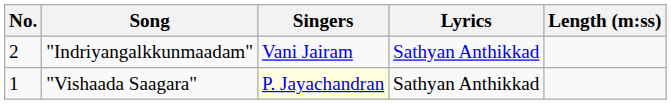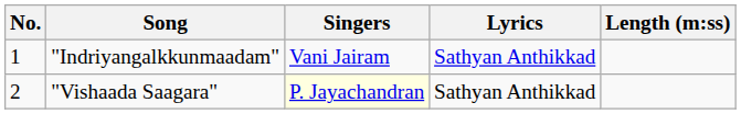 <table class="wikitable" style="font-size:95%;">
 <tr>
 <th>No.</th>
 <th>Song</th>
 <th>Singers</th>
 <th>Lyrics</th>
 <th>Length (m:ss)</th>
 </tr>
 <tr>
-<td>2</td>
+<td>1</td>
 <td>"Indriyangalkkunmaadam"</td>
 <td><a href='#'>Vani Jairam</a></td>
 <td><a href='#'>Sathyan Anthikkad</a></td>
 <td></td>
 </tr>
 <tr>
-<td>1</td>
+<td>2</td>
 <td>"Vishaada Saagara"</td>
 <td style="background: lightyellow;"><a href='#'>P. Jayachandran</a></td>
 <td>Sathyan Anthikkad</td>
 <td></td>
 </tr>
 </table>
